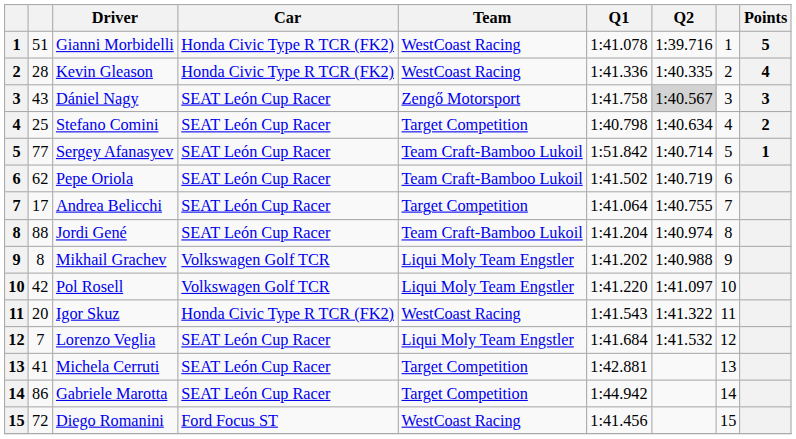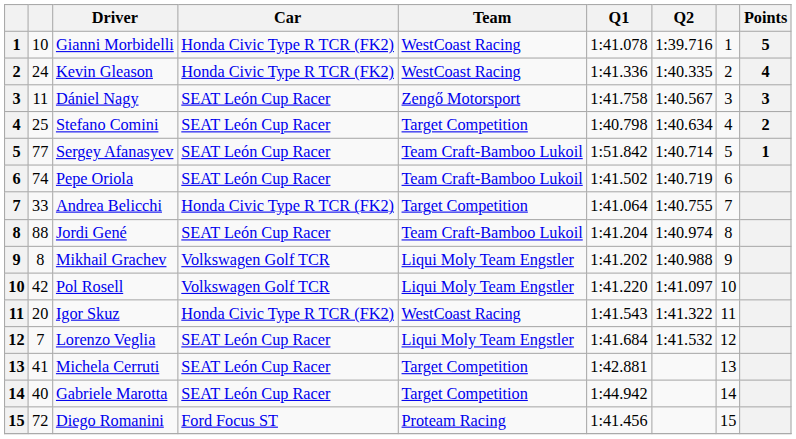 <table class="wikitable sortable" style="font-size:95%">
 <tr>
 <th></th>
 <th></th>
 <th>Driver</th>
 <th>Car</th>
 <th>Team</th>
 <th>Q1</th>
 <th>Q2</th>
 <th></th>
 <th>Points</th>
 </tr>
 <tr>
 <th>1</th>
-<td align=center>51</td>
+<td align=center>10</td>
 <td> <a href='#'>Gianni Morbidelli</a></td>
 <td><a href='#'>Honda Civic Type R TCR (FK2)</a></td>
 <td> <a href='#'>WestCoast Racing</a></td>
 <td>1:41.078</td>
 <td>1:39.716</td>
 <td align=center>1</td>
 <th>5</th>
 </tr>
 <tr>
 <th>2</th>
-<td align=center>28</td>
+<td align=center>24</td>
 <td> <a href='#'>Kevin Gleason</a></td>
 <td><a href='#'>Honda Civic Type R TCR (FK2)</a></td>
 <td> <a href='#'>WestCoast Racing</a></td>
 <td>1:41.336</td>
 <td>1:40.335</td>
 <td align=center>2</td>
 <th>4</th>
 </tr>
 <tr>
 <th>3</th>
-<td align=center>43</td>
+<td align=center>11</td>
 <td> <a href='#'>Dániel Nagy</a></td>
 <td><a href='#'>SEAT León Cup Racer</a></td>
 <td> <a href='#'>Zengő Motorsport</a></td>
 <td>1:41.758</td>
-<td style="background: lightgrey;">1:40.567</td>
+<td>1:40.567</td>
 <td align=center>3</td>
 <th>3</th>
 </tr>
 <tr>
 <th>4</th>
 <td align=center>25</td>
 <td> <a href='#'>Stefano Comini</a></td>
 <td><a href='#'>SEAT León Cup Racer</a></td>
 <td> <a href='#'>Target Competition</a></td>
 <td>1:40.798</td>
 <td>1:40.634</td>
 <td align=center>4</td>
 <th>2</th>
 </tr>
 <tr>
 <th>5</th>
 <td align=center>77</td>
 <td> <a href='#'>Sergey Afanasyev</a></td>
 <td><a href='#'>SEAT León Cup Racer</a></td>
 <td> <a href='#'>Team Craft-Bamboo Lukoil</a></td>
 <td>1:51.842</td>
 <td>1:40.714</td>
 <td align=center>5</td>
 <th>1</th>
 </tr>
 <tr>
 <th>6</th>
-<td align=center>62</td>
+<td align=center>74</td>
 <td> <a href='#'>Pepe Oriola</a></td>
 <td><a href='#'>SEAT León Cup Racer</a></td>
 <td> <a href='#'>Team Craft-Bamboo Lukoil</a></td>
 <td>1:41.502</td>
 <td>1:40.719</td>
 <td align=center>6</td>
 <th></th>
 </tr>
 <tr>
 <th>7</th>
-<td align=center>17</td>
+<td align=center>33</td>
 <td> <a href='#'>Andrea Belicchi</a></td>
-<td><a href='#'>SEAT León Cup Racer</a></td>
+<td><a href='#'>Honda Civic Type R TCR (FK2)</a></td>
 <td> <a href='#'>Target Competition</a></td>
 <td>1:41.064</td>
 <td>1:40.755</td>
 <td align=center>7</td>
 <th></th>
 </tr>
 <tr>
 <th>8</th>
 <td align=center>88</td>
 <td> <a href='#'>Jordi Gené</a></td>
 <td><a href='#'>SEAT León Cup Racer</a></td>
 <td> <a href='#'>Team Craft-Bamboo Lukoil</a></td>
 <td>1:41.204</td>
 <td>1:40.974</td>
 <td align=center>8</td>
 <th></th>
 </tr>
 <tr>
 <th>9</th>
 <td align=center>8</td>
 <td> <a href='#'>Mikhail Grachev</a></td>
 <td><a href='#'>Volkswagen Golf TCR</a></td>
 <td> <a href='#'>Liqui Moly Team Engstler</a></td>
 <td>1:41.202</td>
 <td>1:40.988</td>
 <td align=center>9</td>
 <th></th>
 </tr>
 <tr>
 <th>10</th>
 <td align=center>42</td>
 <td> <a href='#'>Pol Rosell</a></td>
 <td><a href='#'>Volkswagen Golf TCR</a></td>
 <td> <a href='#'>Liqui Moly Team Engstler</a></td>
 <td>1:41.220</td>
 <td>1:41.097</td>
 <td align=center>10</td>
 <th></th>
 </tr>
 <tr>
 <th>11</th>
 <td align=center>20</td>
 <td> <a href='#'>Igor Skuz</a></td>
 <td><a href='#'>Honda Civic Type R TCR (FK2)</a></td>
 <td> <a href='#'>WestCoast Racing</a></td>
 <td>1:41.543</td>
 <td>1:41.322</td>
 <td align=center>11</td>
 <th></th>
 </tr>
 <tr>
 <th>12</th>
 <td align=center>7</td>
 <td> <a href='#'>Lorenzo Veglia</a></td>
 <td><a href='#'>SEAT León Cup Racer</a></td>
 <td> <a href='#'>Liqui Moly Team Engstler</a></td>
 <td>1:41.684</td>
 <td>1:41.532</td>
 <td align=center>12</td>
 <th></th>
 </tr>
 <tr>
 <th>13</th>
 <td align=center>41</td>
 <td> <a href='#'>Michela Cerruti</a></td>
 <td><a href='#'>SEAT León Cup Racer</a></td>
 <td> <a href='#'>Target Competition</a></td>
 <td>1:42.881</td>
 <td></td>
 <td align=center>13</td>
 <th></th>
 </tr>
 <tr>
 <th>14</th>
-<td align=center>86</td>
+<td align=center>40</td>
 <td> <a href='#'>Gabriele Marotta</a></td>
 <td><a href='#'>SEAT León Cup Racer</a></td>
 <td> <a href='#'>Target Competition</a></td>
 <td>1:44.942</td>
 <td></td>
 <td align=center>14</td>
 <th></th>
 </tr>
 <tr>
 <th>15</th>
 <td align=center>72</td>
 <td> <a href='#'>Diego Romanini</a></td>
 <td><a href='#'>Ford Focus ST</a></td>
-<td> <a href='#'>WestCoast Racing</a></td>
+<td> <a href='#'>Proteam Racing</a></td>
 <td>1:41.456</td>
 <td></td>
 <td align=center>15</td>
 <th></th>
 </tr>
 <tr>
 </tr>
 </table>
